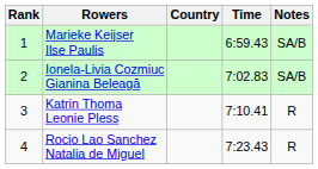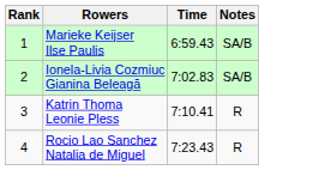 <table class="wikitable" style="text-align:center">
 <tr>
 <th>Rank</th>
 <th>Rowers</th>
-<th>Country</th>
 <th>Time</th>
 <th>Notes</th>
 </tr>
 <tr bgcolor=ccffcc>
 <td>1</td>
 <td align="left"><a href='#'>Marieke Keijser</a><br><a href='#'>Ilse Paulis</a></td>
-<td align="left"></td>
 <td>6:59.43</td>
 <td>SA/B</td>
 </tr>
 <tr bgcolor=ccffcc>
 <td>2</td>
 <td align="left"><a href='#'>Ionela-Livia Cozmiuc</a><br><a href='#'>Gianina Beleagă</a></td>
-<td align="left"></td>
 <td>7:02.83</td>
 <td>SA/B</td>
 </tr>
 <tr>
 <td>3</td>
 <td align="left"><a href='#'>Katrin Thoma</a><br><a href='#'>Leonie Pless</a></td>
-<td align="left"></td>
 <td>7:10.41</td>
 <td>R</td>
 </tr>
 <tr>
 <td>4</td>
 <td align="left"><a href='#'>Rocio Lao Sanchez</a><br><a href='#'>Natalia de Miguel</a></td>
-<td align="left"></td>
 <td>7:23.43</td>
 <td>R</td>
 </tr>
 </table>
